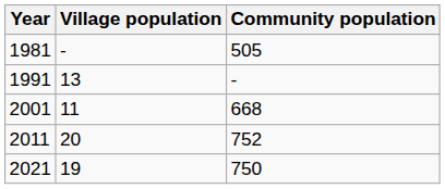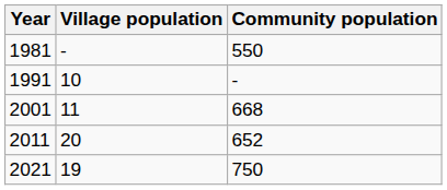 <table class="wikitable">
 <tr>
 <th>Year</th>
 <th>Village population</th>
 <th>Community population</th>
 </tr>
 <tr>
 <td>1981</td>
 <td>-</td>
-<td>505</td>
+<td>550</td>
 </tr>
 <tr>
 <td>1991</td>
-<td>13</td>
+<td>10</td>
 <td>-</td>
 </tr>
 <tr>
 <td>2001</td>
 <td>11</td>
 <td>668</td>
 </tr>
 <tr>
 <td>2011</td>
 <td>20</td>
-<td>752</td>
+<td>652</td>
 </tr>
 <tr>
 <td>2021</td>
 <td>19</td>
 <td>750</td>
 </tr>
 </table>
